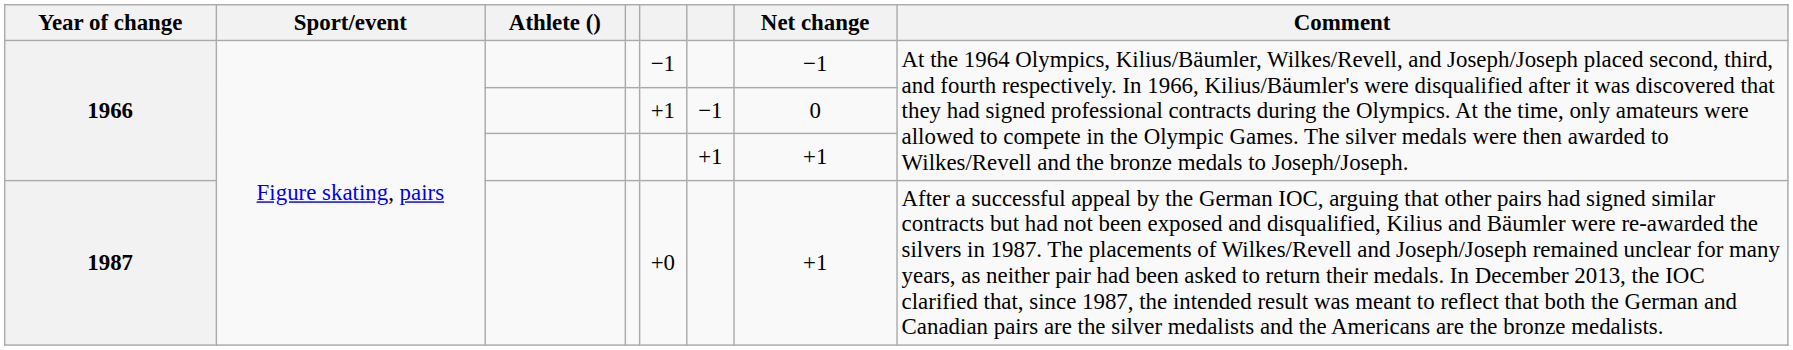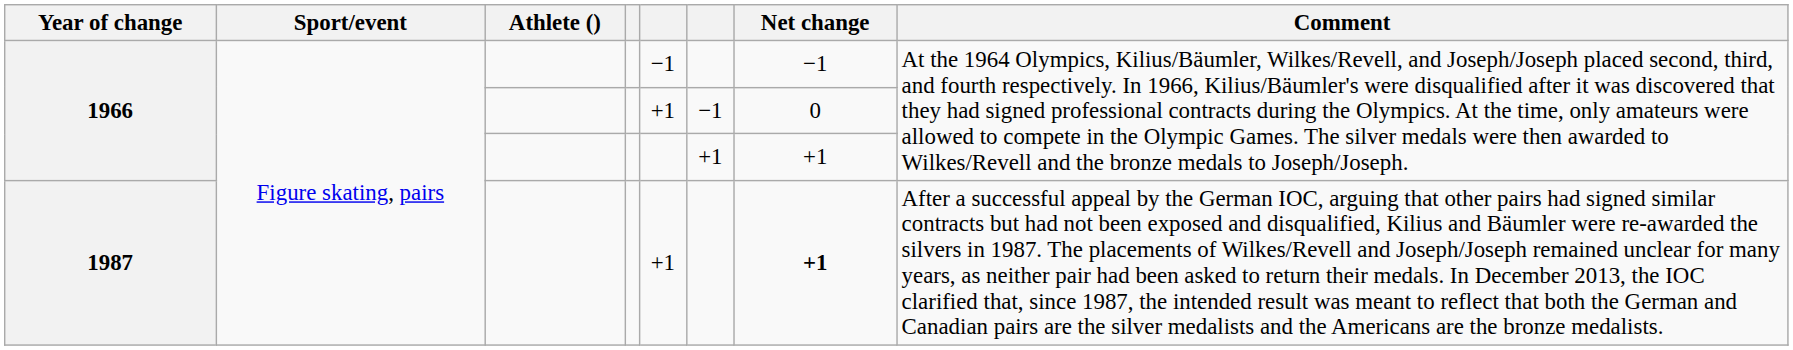 <table class="wikitable" style="text-align:center;">
 <tr>
 <th scope="col">Year of change</th>
 <th scope="col">Sport/event</th>
 <th scope="col">Athlete ()</th>
 <th scope="col"></th>
 <th scope="col"></th>
 <th scope="col"></th>
 <th scope="col">Net change</th>
 <th scope="col" style="width:50%">Comment</th>
 </tr>
 <tr>
 <th scope="rowgroup" rowspan="3">1966</th>
 <td rowspan="4"><a href='#'>Figure skating</a>, <a href='#'>pairs</a></td>
 <td align=left> <br>  </td>
 <td></td>
 <td>−1</td>
 <td></td>
 <td>−1</td>
 <td rowspan=3 style="text-align:left;">At the 1964 Olympics, Kilius/Bäumler, Wilkes/Revell, and Joseph/Joseph placed second, third, and fourth respectively. In 1966, Kilius/Bäumler's were disqualified after it was discovered that they had signed professional contracts during the Olympics.  At the time, only amateurs were allowed to compete in the Olympic Games. The silver medals were then awarded to Wilkes/Revell and the bronze medals to Joseph/Joseph.</td>
 </tr>
 <tr>
 <td align=left> <br> </td>
 <td></td>
 <td>+1</td>
 <td>−1</td>
 <td>0</td>
 </tr>
 <tr>
 <td align=left> <br> </td>
 <td></td>
 <td></td>
 <td>+1</td>
 <td>+1</td>
 </tr>
 <tr>
 <th scope="row">1987</th>
 <td align=left><br> </td>
 <td></td>
-<td>+0</td>
+<td>+1</td>
 <td></td>
-<td>+1</td>
+<td><strong>+1</strong></td>
 <td style="text-align:left;">After a successful appeal by the German IOC, arguing that other pairs had signed similar contracts but had not been exposed and disqualified, Kilius and Bäumler were re-awarded the silvers in 1987. The placements of Wilkes/Revell and Joseph/Joseph remained unclear for many years, as neither pair had been asked to return their medals. In December 2013, the IOC clarified that, since 1987, the intended result was meant to reflect that both the German and Canadian pairs are the silver medalists and the Americans are the bronze medalists.</td>
 </tr>
 </table>
